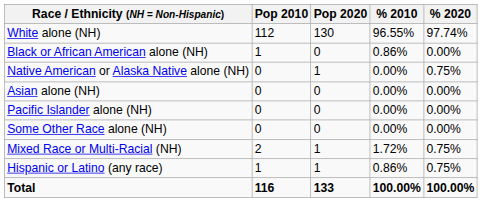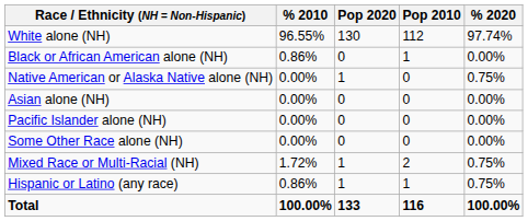 <table class="wikitable">
 <tr>
 <th>Race / Ethnicity <small>(<em>NH = Non-Hispanic</em>)</small></th>
+<th>% 2010</th>
+<th>Pop 2020</th>
 <th>Pop 2010</th>
-<th>Pop 2020</th>
-<th>% 2010</th>
 <th>% 2020</th>
 </tr>
 <tr>
 <td><a href='#'>White</a> alone (NH)</td>
+<td>96.55%</td>
+<td>130</td>
 <td>112</td>
-<td>130</td>
-<td>96.55%</td>
 <td>97.74%</td>
 </tr>
 <tr>
 <td><a href='#'>Black or African American</a> alone (NH)</td>
+<td>0.86%</td>
+<td>0</td>
 <td>1</td>
-<td>0</td>
-<td>0.86%</td>
 <td>0.00%</td>
 </tr>
 <tr>
 <td><a href='#'>Native American</a> or <a href='#'>Alaska Native</a> alone (NH)</td>
+<td>0.00%</td>
+<td>1</td>
 <td>0</td>
-<td>1</td>
-<td>0.00%</td>
 <td>0.75%</td>
 </tr>
 <tr>
 <td><a href='#'>Asian</a> alone (NH)</td>
+<td>0.00%</td>
 <td>0</td>
 <td>0</td>
-<td>0.00%</td>
 <td>0.00%</td>
 </tr>
 <tr>
 <td><a href='#'>Pacific Islander</a> alone (NH)</td>
+<td>0.00%</td>
 <td>0</td>
 <td>0</td>
-<td>0.00%</td>
 <td>0.00%</td>
 </tr>
 <tr>
 <td><a href='#'>Some Other Race</a> alone (NH)</td>
+<td>0.00%</td>
 <td>0</td>
 <td>0</td>
-<td>0.00%</td>
 <td>0.00%</td>
 </tr>
 <tr>
 <td><a href='#'>Mixed Race or Multi-Racial</a> (NH)</td>
+<td>1.72%</td>
+<td>1</td>
 <td>2</td>
-<td>1</td>
-<td>1.72%</td>
 <td>0.75%</td>
 </tr>
 <tr>
 <td><a href='#'>Hispanic or Latino</a> (any race)</td>
+<td>0.86%</td>
 <td>1</td>
 <td>1</td>
-<td>0.86%</td>
 <td>0.75%</td>
 </tr>
 <tr>
 <td><strong>Total</strong></td>
+<td><strong>100.00%</strong></td>
+<td><strong>133</strong></td>
 <td><strong>116</strong></td>
-<td><strong>133</strong></td>
-<td><strong>100.00%</strong></td>
 <td><strong>100.00%</strong></td>
 </tr>
 </table>
